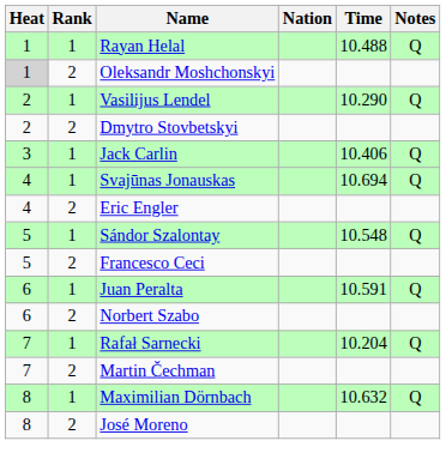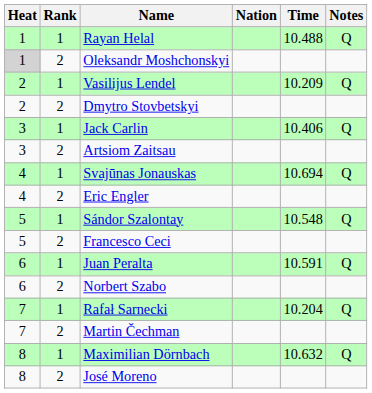 <table class="wikitable sortable" style="text-align:center">
 <tr>
 <th>Heat</th>
 <th>Rank</th>
 <th>Name</th>
 <th>Nation</th>
 <th>Time</th>
 <th>Notes</th>
 </tr>
 <tr bgcolor=bbffbb>
 <td>1</td>
 <td>1</td>
 <td align=left><a href='#'>Rayan Helal</a></td>
 <td align=left></td>
 <td>10.488</td>
 <td>Q</td>
 </tr>
 <tr>
 <td style="background: lightgrey;">1</td>
 <td>2</td>
 <td align=left><a href='#'>Oleksandr Moshchonskyi</a></td>
 <td align=left></td>
 <td></td>
 <td></td>
 </tr>
 <tr bgcolor=bbffbb>
 <td>2</td>
 <td>1</td>
 <td align=left><a href='#'>Vasilijus Lendel</a></td>
 <td align=left></td>
-<td>10.290</td>
+<td>10.209</td>
 <td>Q</td>
 </tr>
 <tr>
 <td>2</td>
 <td>2</td>
 <td align=left><a href='#'>Dmytro Stovbetskyi</a></td>
 <td align=left></td>
 <td></td>
 <td></td>
 </tr>
 <tr bgcolor=bbffbb>
 <td>3</td>
 <td>1</td>
 <td align=left><a href='#'>Jack Carlin</a></td>
 <td align=left></td>
 <td>10.406</td>
 <td>Q</td>
+</tr>
+<tr>
+<td>3</td>
+<td>2</td>
+<td align=left><a href='#'>Artsiom Zaitsau</a></td>
+<td align=left></td>
+<td></td>
+<td></td>
 </tr>
 <tr bgcolor=bbffbb>
 <td>4</td>
 <td>1</td>
 <td align=left><a href='#'>Svajūnas Jonauskas</a></td>
 <td align=left></td>
 <td>10.694</td>
 <td>Q</td>
 </tr>
 <tr>
 <td>4</td>
 <td>2</td>
 <td align=left><a href='#'>Eric Engler</a></td>
 <td align=left></td>
 <td></td>
 <td></td>
 </tr>
 <tr bgcolor=bbffbb>
 <td>5</td>
 <td>1</td>
 <td align=left><a href='#'>Sándor Szalontay</a></td>
 <td align=left></td>
 <td>10.548</td>
 <td>Q</td>
 </tr>
 <tr>
 <td>5</td>
 <td>2</td>
 <td align=left><a href='#'>Francesco Ceci</a></td>
 <td align=left></td>
 <td></td>
 <td></td>
 </tr>
 <tr bgcolor=bbffbb>
 <td>6</td>
 <td>1</td>
 <td align=left><a href='#'>Juan Peralta</a></td>
 <td align=left></td>
 <td>10.591</td>
 <td>Q</td>
 </tr>
 <tr>
 <td>6</td>
 <td>2</td>
 <td align=left><a href='#'>Norbert Szabo</a></td>
 <td align=left></td>
 <td></td>
 <td></td>
 </tr>
 <tr bgcolor=bbffbb>
 <td>7</td>
 <td>1</td>
 <td align=left><a href='#'>Rafał Sarnecki</a></td>
 <td align=left></td>
 <td>10.204</td>
 <td>Q</td>
 </tr>
 <tr>
 <td>7</td>
 <td>2</td>
 <td align=left><a href='#'>Martin Čechman</a></td>
 <td align=left></td>
 <td></td>
 <td></td>
 </tr>
 <tr bgcolor=bbffbb>
 <td>8</td>
 <td>1</td>
 <td align=left><a href='#'>Maximilian Dörnbach</a></td>
 <td align=left></td>
 <td>10.632</td>
 <td>Q</td>
 </tr>
 <tr>
 <td>8</td>
 <td>2</td>
 <td align=left><a href='#'>José Moreno</a></td>
 <td align=left></td>
 <td></td>
 <td></td>
 </tr>
 </table>
